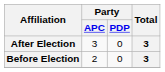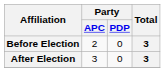 <table class="wikitable" style="text-align:center">
 <tr>
 <th rowspan="2">Affiliation</th>
 <th colspan="2">Party</th>
 <th rowspan="2">Total</th>
 </tr>
 <tr>
 <th><a href='#'>APC</a></th>
 <th><a href='#'>PDP</a></th>
 </tr>
 <tr>
+<th>Before Election</th>
+<td>2</td>
+<td>0</td>
+<th>3</th>
+</tr>
+<tr>
 <th>After Election</th>
 <td>3</td>
 <td>0</td>
 <th>3</th>
 </tr>
 <tr>
-<th>Before Election</th>
-<td>2</td>
-<td>0</td>
-<th>3</th>
-</tr>
-<tr>
 </tr>
 </table>
